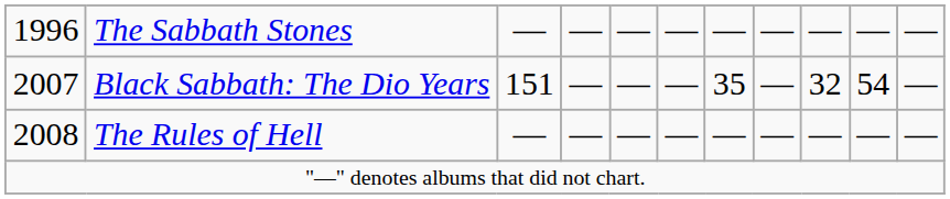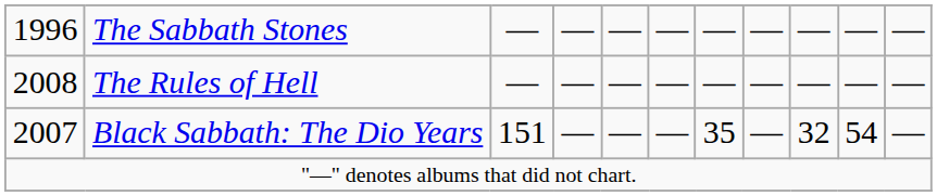 <table class="wikitable">
 <tr>
 <td>1996</td>
 <td><em><a href='#'>The Sabbath Stones</a></em></td>
+<td style="text-align:center;">—</td>
+<td style="text-align:center;">—</td>
+<td style="text-align:center;">—</td>
+<td style="text-align:center;">—</td>
+<td style="text-align:center;">—</td>
+<td style="text-align:center;">—</td>
+<td style="text-align:center;">—</td>
+<td style="text-align:center;">—</td>
+<td style="text-align:center;">—</td>
+</tr>
+<tr>
+<td>2008</td>
+<td><em><a href='#'>The Rules of Hell</a></em></td>
 <td style="text-align:center;">—</td>
 <td style="text-align:center;">—</td>
 <td style="text-align:center;">—</td>
 <td style="text-align:center;">—</td>
 <td style="text-align:center;">—</td>
 <td style="text-align:center;">—</td>
 <td style="text-align:center;">—</td>
 <td style="text-align:center;">—</td>
 <td style="text-align:center;">—</td>
 </tr>
 <tr>
 <td>2007</td>
 <td><em><a href='#'>Black Sabbath: The Dio Years</a></em></td>
 <td style="text-align:center;">151<br></td>
 <td style="text-align:center;">—</td>
 <td style="text-align:center;">—</td>
 <td style="text-align:center;">—</td>
 <td style="text-align:center;">35</td>
 <td style="text-align:center;">—</td>
 <td style="text-align:center;">32</td>
 <td style="text-align:center;">54</td>
 <td style="text-align:center;">—</td>
 </tr>
 <tr>
-<td>2008</td>
-<td><em><a href='#'>The Rules of Hell</a></em></td>
-<td style="text-align:center;">—</td>
-<td style="text-align:center;">—</td>
-<td style="text-align:center;">—</td>
-<td style="text-align:center;">—</td>
-<td style="text-align:center;">—</td>
-<td style="text-align:center;">—</td>
-<td style="text-align:center;">—</td>
-<td style="text-align:center;">—</td>
-<td style="text-align:center;">—</td>
-</tr>
-<tr>
 <td colspan="11" style="text-align:center; font-size:8pt;">"—" denotes albums that did not chart.</td>
 </tr>
 </table>
